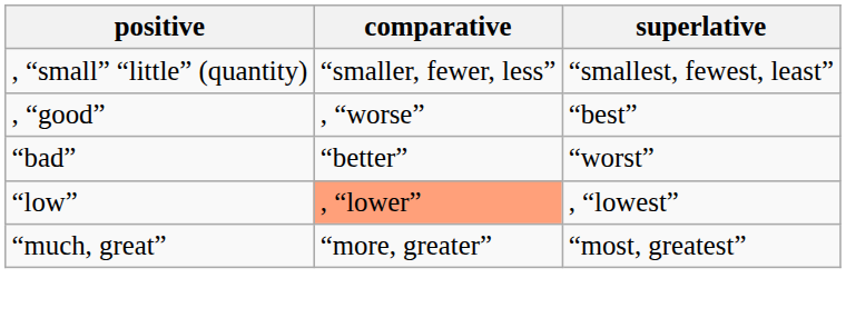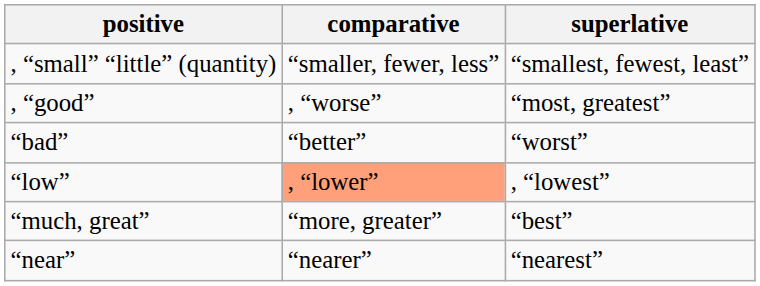 <table class="wikitable">
 <tr>
 <th>positive</th>
 <th>comparative</th>
 <th>superlative</th>
 </tr>
 <tr>
 <td>, “small”  “little” (quantity)</td>
 <td> “smaller, fewer, less”</td>
 <td> “smallest, fewest, least”</td>
 </tr>
 <tr>
 <td>,  “good”</td>
 <td>,  “worse”</td>
-<td> “best”</td>
+<td> “most, greatest”</td>
 </tr>
 <tr>
 <td> “bad”</td>
 <td> “better”</td>
 <td> “worst”</td>
 </tr>
 <tr>
 <td> “low”</td>
 <td style="background: lightsalmon;">,  “lower”</td>
 <td>,  “lowest”</td>
 </tr>
 <tr>
 <td> “much, great”</td>
 <td> “more, greater”</td>
-<td> “most, greatest”</td>
+<td> “best”</td>
+</tr>
+<tr>
+<td> “near”</td>
+<td> “nearer”</td>
+<td> “nearest”</td>
 </tr>
 </table>
